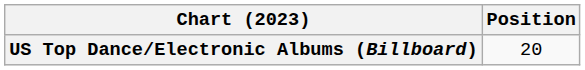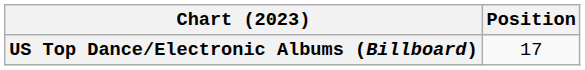 <table class="wikitable plainrowheaders" style="text-align:center">
 <tr>
 <th scope="col">Chart (2023)</th>
 <th scope="col">Position</th>
 </tr>
 <tr>
 <th scope="row">US Top Dance/Electronic Albums (<em>Billboard</em>)</th>
-<td>20</td>
+<td>17</td>
 </tr>
 </table>
